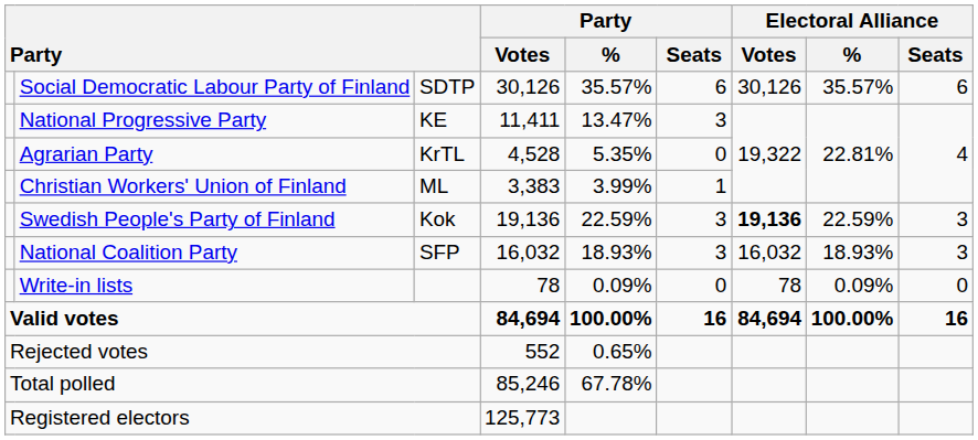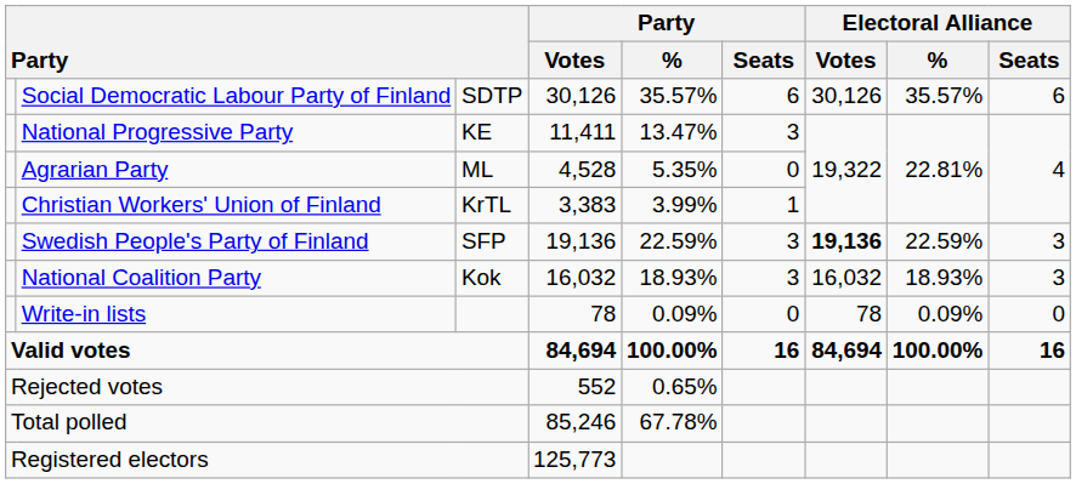 <table class="wikitable" border="1" style="text-align:right;">
 <tr>
 <th style="text-align:left;" valign=bottom rowspan=2 colspan=3>Party</th>
 <th colspan=3>Party</th>
 <th colspan=3>Electoral Alliance</th>
 </tr>
 <tr>
 <th align=center valign=bottom width="50">Votes</th>
 <th align=center valign=bottom width="50">%</th>
 <th align=center valign=bottom width="50">Seats</th>
 <th align=center valign=bottom width="50">Votes</th>
 <th align=center valign=bottom width="50">%</th>
 <th align=center valign=bottom width="50">Seats</th>
 </tr>
 <tr>
 <td></td>
 <td align=left style="white-space: nowrap;"><a href='#'>Social Democratic Labour Party of Finland</a></td>
 <td align=left>SDTP</td>
 <td>30,126</td>
 <td>35.57%</td>
 <td>6</td>
 <td>30,126</td>
 <td>35.57%</td>
 <td>6</td>
 </tr>
 <tr>
 <td></td>
 <td align=left><a href='#'>National Progressive Party</a></td>
 <td align=left>KE</td>
 <td>11,411</td>
 <td>13.47%</td>
 <td>3</td>
 <td rowspan=3>19,322</td>
 <td rowspan=3>22.81%</td>
 <td rowspan=3>4</td>
 </tr>
 <tr>
 <td></td>
 <td align=left><a href='#'>Agrarian Party</a></td>
-<td align=left>KrTL</td>
+<td align=left>ML</td>
 <td>4,528</td>
 <td>5.35%</td>
 <td>0</td>
 </tr>
 <tr>
 <td></td>
 <td align=left><a href='#'>Christian Workers' Union of Finland</a></td>
-<td align=left>ML</td>
+<td align=left>KrTL</td>
 <td>3,383</td>
 <td>3.99%</td>
 <td>1</td>
 </tr>
 <tr>
 <td></td>
 <td align=left><a href='#'>Swedish People's Party of Finland</a></td>
-<td align=left>Kok</td>
+<td align=left>SFP</td>
 <td>19,136</td>
 <td>22.59%</td>
 <td>3</td>
 <td><strong>19,136</strong></td>
 <td>22.59%</td>
 <td>3</td>
 </tr>
 <tr>
 <td></td>
 <td align=left><a href='#'>National Coalition Party</a></td>
-<td align=left>SFP</td>
+<td align=left>Kok</td>
 <td>16,032</td>
 <td>18.93%</td>
 <td>3</td>
 <td>16,032</td>
 <td>18.93%</td>
 <td>3</td>
 </tr>
 <tr>
 <td></td>
 <td align=left><a href='#'>Write-in lists</a></td>
 <td align=left></td>
 <td>78</td>
 <td>0.09%</td>
 <td>0</td>
 <td>78</td>
 <td>0.09%</td>
 <td>0</td>
 </tr>
 <tr style="font-weight:bold">
 <td align=left colspan=3>Valid votes</td>
 <td>84,694</td>
 <td>100.00%</td>
 <td>16</td>
 <td>84,694</td>
 <td>100.00%</td>
 <td>16</td>
 </tr>
 <tr>
 <td align=left colspan=3>Rejected votes</td>
 <td>552</td>
 <td>0.65%</td>
 <td></td>
 <td></td>
 <td></td>
 <td></td>
 </tr>
 <tr>
 <td align=left colspan=3>Total polled</td>
 <td>85,246</td>
 <td>67.78%</td>
 <td></td>
 <td></td>
 <td></td>
 <td></td>
 </tr>
 <tr>
 <td align=left colspan=3>Registered electors</td>
 <td>125,773</td>
 <td></td>
 <td></td>
 <td></td>
 <td></td>
 <td></td>
 </tr>
 </table>
